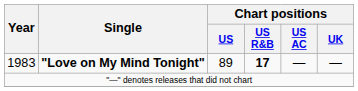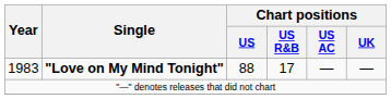 <table class="wikitable" style="text-align:center;">
 <tr>
 <th rowspan="2">Year</th>
 <th rowspan="2">Single</th>
 <th colspan="4">Chart positions</th>
 </tr>
 <tr style="font-size:smaller;">
 <th width="40"><a href='#'>US</a></th>
 <th width="40"><a href='#'>US<br>R&B</a></th>
 <th width="40"><a href='#'>US<br>AC</a></th>
 <th width="40"><a href='#'>UK</a></th>
 </tr>
 <tr>
 <td>1983</td>
 <td align="left"><strong>"Love on My Mind Tonight"</strong></td>
-<td>89</td>
-<td><strong>17</strong></td>
+<td>88</td>
+<td>17</td>
 <td>—</td>
 <td>—</td>
 </tr>
 <tr>
 <td align="center" colspan="6" style="font-size:8pt">"—" denotes releases that did not chart</td>
 </tr>
 <tr>
 </tr>
 </table>
